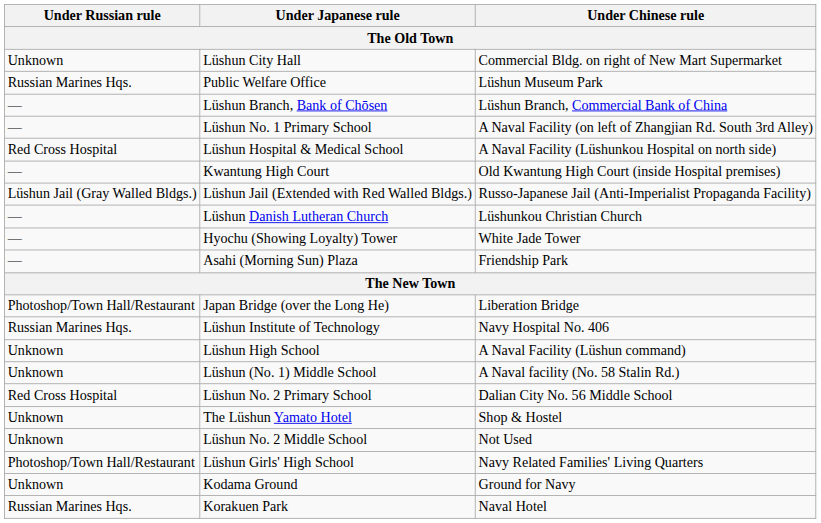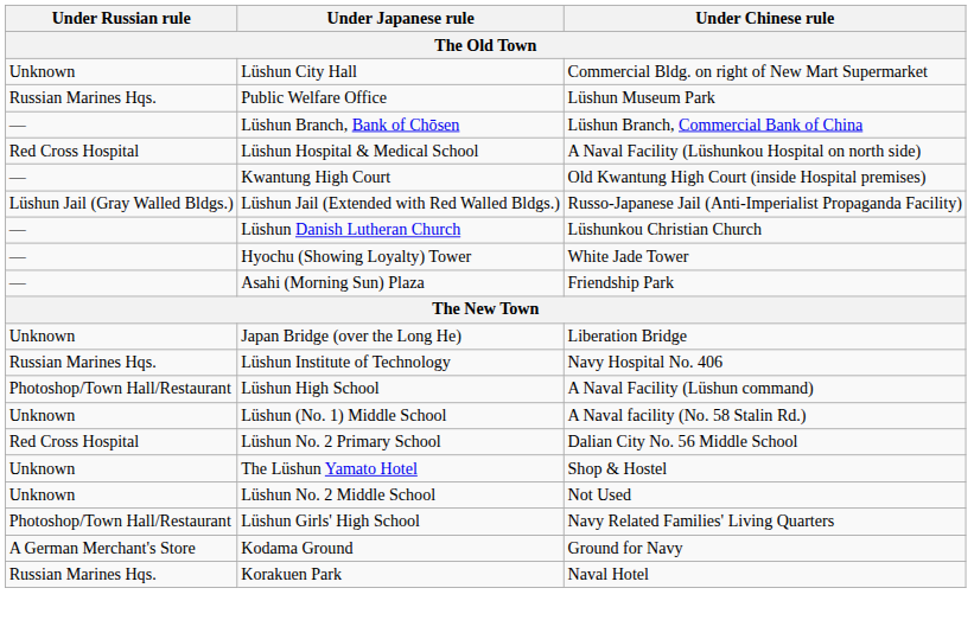 <table class="wikitable">
 <tr>
 <th>Under Russian rule</th>
 <th>Under Japanese rule</th>
 <th>Under Chinese rule</th>
 </tr>
 <tr>
 <th colspan=3>The Old Town</th>
 </tr>
 <tr>
 <td>Unknown</td>
 <td>Lüshun City Hall</td>
 <td>Commercial Bldg. on right of New Mart Supermarket</td>
 </tr>
 <tr>
 <td>Russian Marines Hqs.</td>
 <td>Public Welfare Office</td>
 <td>Lüshun Museum Park</td>
 </tr>
 <tr>
 <td>—</td>
 <td>Lüshun Branch, <a href='#'>Bank of Chōsen</a></td>
 <td>Lüshun Branch, <a href='#'>Commercial Bank of China</a></td>
-</tr>
-<tr>
-<td>—</td>
-<td>Lüshun No. 1 Primary School</td>
-<td>A Naval Facility (on left of Zhangjian Rd. South 3rd Alley)</td>
 </tr>
 <tr>
 <td>Red Cross Hospital</td>
 <td>Lüshun Hospital & Medical School</td>
 <td>A Naval Facility (Lüshunkou Hospital on north side)</td>
 </tr>
 <tr>
 <td>—</td>
 <td>Kwantung High Court</td>
 <td>Old Kwantung High Court (inside Hospital premises)</td>
 </tr>
 <tr>
 <td>Lüshun Jail (Gray Walled Bldgs.)</td>
 <td>Lüshun Jail (Extended with Red Walled Bldgs.)</td>
 <td>Russo-Japanese Jail (Anti-Imperialist Propaganda Facility)</td>
 </tr>
 <tr>
 <td>—</td>
 <td>Lüshun <a href='#'>Danish Lutheran Church</a></td>
 <td>Lüshunkou Christian Church</td>
 </tr>
 <tr>
 <td>—</td>
 <td>Hyochu (Showing Loyalty) Tower</td>
 <td>White Jade Tower</td>
 </tr>
 <tr>
 <td>—</td>
 <td>Asahi (Morning Sun) Plaza</td>
 <td>Friendship Park</td>
 </tr>
 <tr>
 <th colspan=3>The New Town</th>
 </tr>
 <tr>
-<td>Photoshop/Town Hall/Restaurant</td>
+<td>Unknown</td>
 <td>Japan Bridge (over the Long He)</td>
 <td>Liberation Bridge</td>
 </tr>
 <tr>
 <td>Russian Marines Hqs.</td>
 <td>Lüshun Institute of Technology</td>
 <td>Navy Hospital No. 406</td>
 </tr>
 <tr>
-<td>Unknown</td>
+<td>Photoshop/Town Hall/Restaurant</td>
 <td>Lüshun High School</td>
 <td>A Naval Facility (Lüshun command)</td>
 </tr>
 <tr>
 <td>Unknown</td>
 <td>Lüshun (No. 1) Middle School</td>
 <td>A Naval facility (No. 58 Stalin Rd.)</td>
 </tr>
 <tr>
 <td>Red Cross Hospital</td>
 <td>Lüshun No. 2 Primary School</td>
 <td>Dalian City No. 56 Middle School</td>
 </tr>
 <tr>
 <td>Unknown</td>
 <td>The Lüshun <a href='#'>Yamato Hotel</a></td>
 <td>Shop & Hostel</td>
 </tr>
 <tr>
 <td>Unknown</td>
 <td>Lüshun No. 2 Middle School</td>
 <td>Not Used</td>
 </tr>
 <tr>
 <td>Photoshop/Town Hall/Restaurant</td>
 <td>Lüshun Girls' High School</td>
 <td>Navy Related Families' Living Quarters</td>
 </tr>
 <tr>
-<td>Unknown</td>
+<td>A German Merchant's Store</td>
 <td>Kodama Ground</td>
 <td>Ground for Navy</td>
 </tr>
 <tr>
 <td>Russian Marines Hqs.</td>
 <td>Korakuen Park</td>
 <td>Naval Hotel</td>
 </tr>
 </table>
